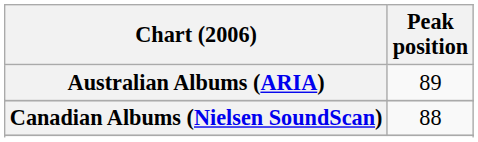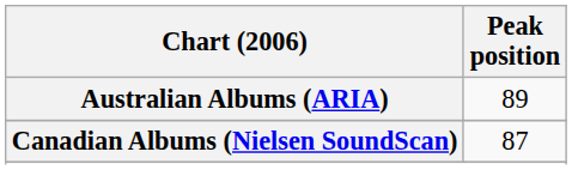 <table class="wikitable sortable plainrowheaders" style="text-align:center">
 <tr>
 <th scope="col">Chart (2006)</th>
 <th scope="col">Peak<br> position</th>
 </tr>
 <tr>
 <th scope="row">Australian Albums (<a href='#'>ARIA</a>)</th>
 <td>89</td>
 </tr>
 <tr>
 </tr>
 <tr>
 </tr>
 <tr>
 <th scope="row">Canadian Albums (<a href='#'>Nielsen SoundScan</a>)</th>
-<td>88</td>
+<td>87</td>
 </tr>
 <tr>
 </tr>
 <tr>
 </tr>
 <tr>
 </tr>
 <tr>
 </tr>
 <tr>
 </tr>
 <tr>
 </tr>
 <tr>
 </tr>
 <tr>
 </tr>
 </table>
